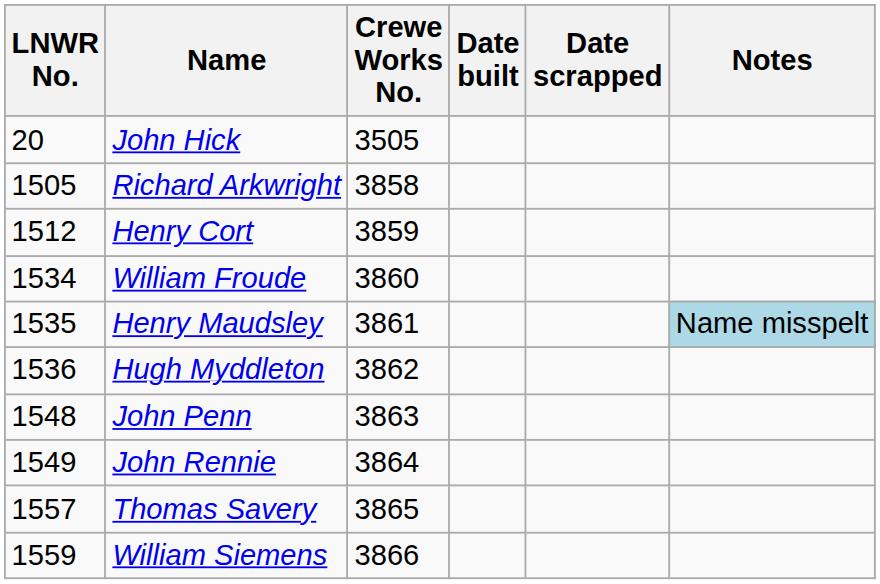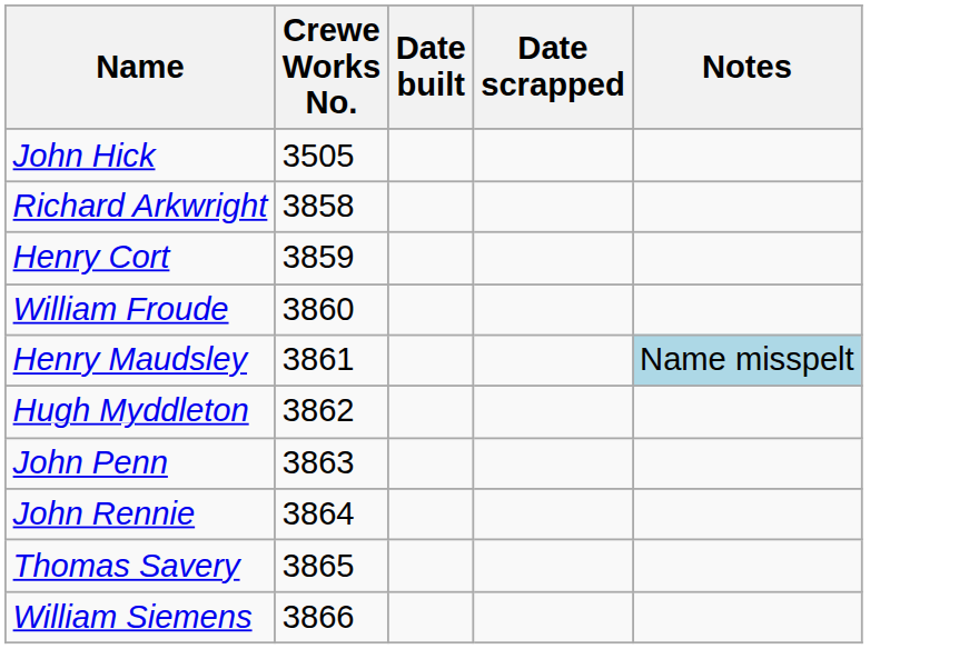 <table class="wikitable sortable collapsible collapsed">
 <tr>
-<th>LNWR<br>No.</th>
 <th>Name</th>
 <th>Crewe<br>Works<br>No.</th>
 <th>Date<br>built</th>
 <th>Date<br>scrapped</th>
 <th>Notes</th>
 </tr>
 <tr>
-<td>20</td>
 <td><em><a href='#'>John Hick</a></em></td>
 <td>3505</td>
 <td></td>
 <td></td>
 <td></td>
 </tr>
 <tr>
-<td>1505</td>
 <td><em><a href='#'>Richard Arkwright</a></em></td>
 <td>3858</td>
 <td></td>
 <td></td>
 <td></td>
 </tr>
 <tr>
-<td>1512</td>
 <td><em><a href='#'>Henry Cort</a></em></td>
 <td>3859</td>
 <td></td>
 <td></td>
 <td></td>
 </tr>
 <tr>
-<td>1534</td>
 <td><em><a href='#'>William Froude</a></em></td>
 <td>3860</td>
 <td></td>
 <td></td>
 <td></td>
 </tr>
 <tr>
-<td>1535</td>
 <td><em><a href='#'>Henry Maudsley</a></em></td>
 <td>3861</td>
 <td></td>
 <td></td>
 <td style="background: lightblue;">Name misspelt</td>
 </tr>
 <tr>
-<td>1536</td>
 <td><em><a href='#'>Hugh Myddleton</a></em></td>
 <td>3862</td>
 <td></td>
 <td></td>
 <td></td>
 </tr>
 <tr>
-<td>1548</td>
 <td><em><a href='#'>John Penn</a></em></td>
 <td>3863</td>
 <td></td>
 <td></td>
 <td></td>
 </tr>
 <tr>
-<td>1549</td>
 <td><em><a href='#'>John Rennie</a></em></td>
 <td>3864</td>
 <td></td>
 <td></td>
 <td></td>
 </tr>
 <tr>
-<td>1557</td>
 <td><em><a href='#'>Thomas Savery</a></em></td>
 <td>3865</td>
 <td></td>
 <td></td>
 <td></td>
 </tr>
 <tr>
-<td>1559</td>
 <td><em><a href='#'>William Siemens</a></em></td>
 <td>3866</td>
 <td></td>
 <td></td>
 <td></td>
 </tr>
 </table>
